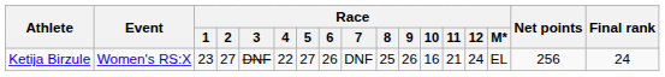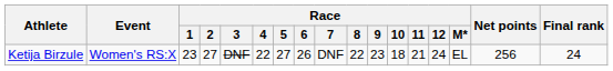 <table class="wikitable" style="font-size:90%">
 <tr>
 <th rowspan="2">Athlete</th>
 <th rowspan="2">Event</th>
 <th colspan=13>Race</th>
 <th rowspan=2>Net points</th>
 <th rowspan=2>Final rank</th>
 </tr>
 <tr style="font-size:95%">
 <th>1</th>
 <th>2</th>
 <th>3</th>
 <th>4</th>
 <th>5</th>
 <th>6</th>
 <th>7</th>
 <th>8</th>
 <th>9</th>
 <th>10</th>
 <th>11</th>
 <th>12</th>
 <th>M*</th>
 </tr>
 <tr align=center>
 <td align=left><a href='#'>Ketija Birzule</a></td>
 <td align=left><a href='#'>Women's RS:X</a></td>
 <td>23</td>
 <td>27</td>
 <td><s>DNF</s></td>
 <td>22</td>
 <td>27</td>
 <td>26</td>
 <td>DNF</td>
-<td>25</td>
-<td>26</td>
-<td>16</td>
+<td>22</td>
+<td>23</td>
+<td>18</td>
 <td>21</td>
 <td>24</td>
 <td>EL</td>
 <td>256</td>
 <td>24</td>
 </tr>
 </table>
